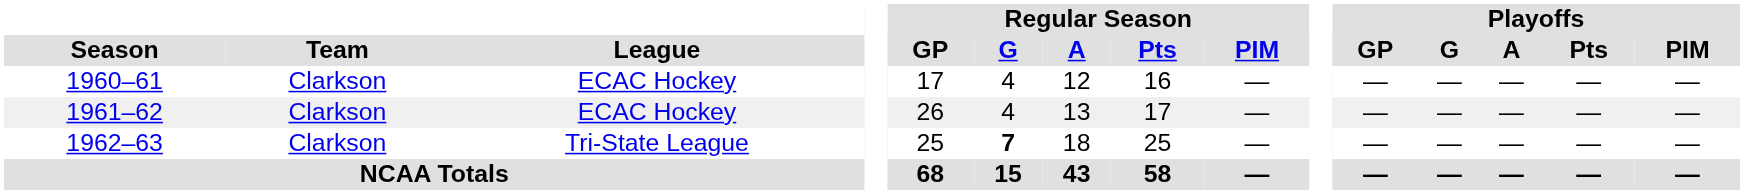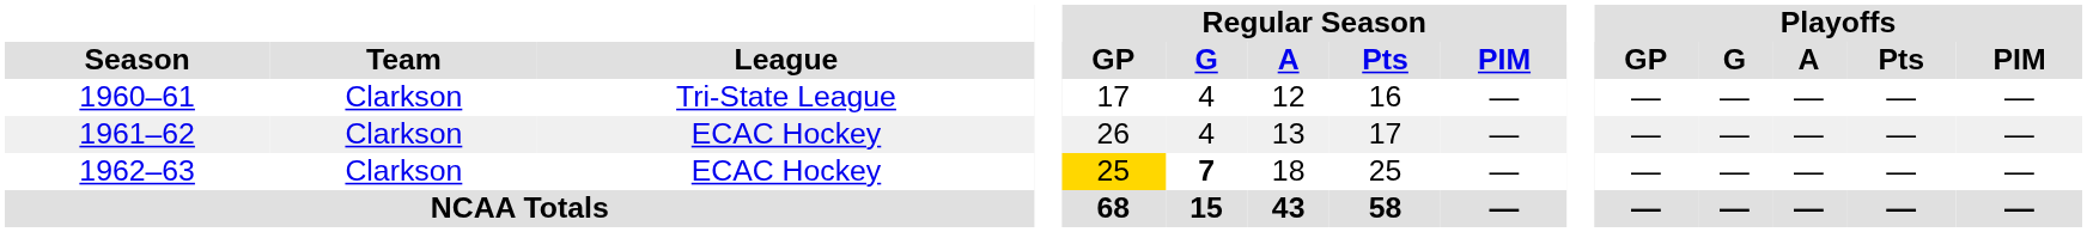 <table border="0" cellpadding="1" cellspacing="0" style="text-align:center; width:70em">
 <tr bgcolor="#e0e0e0">
 <th colspan="3"  bgcolor="#ffffff"> </th>
 <th rowspan="99" bgcolor="#ffffff"> </th>
 <th colspan="5">Regular Season</th>
 <th rowspan="99" bgcolor="#ffffff"> </th>
 <th colspan="5">Playoffs</th>
 </tr>
 <tr bgcolor="#e0e0e0">
 <th>Season</th>
 <th>Team</th>
 <th>League</th>
 <th>GP</th>
 <th><a href='#'>G</a></th>
 <th><a href='#'>A</a></th>
 <th><a href='#'>Pts</a></th>
 <th><a href='#'>PIM</a></th>
 <th>GP</th>
 <th>G</th>
 <th>A</th>
 <th>Pts</th>
 <th>PIM</th>
 </tr>
 <tr>
 <td><a href='#'>1960–61</a></td>
 <td><a href='#'>Clarkson</a></td>
-<td><a href='#'>ECAC Hockey</a></td>
+<td><a href='#'>Tri-State League</a></td>
 <td>17</td>
 <td>4</td>
 <td>12</td>
 <td>16</td>
 <td>—</td>
 <td>—</td>
 <td>—</td>
 <td>—</td>
 <td>—</td>
 <td>—</td>
 </tr>
 <tr bgcolor=f0f0f0>
 <td><a href='#'>1961–62</a></td>
 <td><a href='#'>Clarkson</a></td>
 <td><a href='#'>ECAC Hockey</a></td>
 <td>26</td>
 <td>4</td>
 <td>13</td>
 <td>17</td>
 <td>—</td>
 <td>—</td>
 <td>—</td>
 <td>—</td>
 <td>—</td>
 <td>—</td>
 </tr>
 <tr>
 <td><a href='#'>1962–63</a></td>
 <td><a href='#'>Clarkson</a></td>
-<td><a href='#'>Tri-State League</a></td>
-<td>25</td>
+<td><a href='#'>ECAC Hockey</a></td>
+<td style="background: gold;">25</td>
 <td><strong>7</strong></td>
 <td>18</td>
 <td>25</td>
 <td>—</td>
 <td>—</td>
 <td>—</td>
 <td>—</td>
 <td>—</td>
 <td>—</td>
 </tr>
 <tr bgcolor="#e0e0e0">
 <th colspan="3">NCAA Totals</th>
 <th>68</th>
 <th>15</th>
 <th>43</th>
 <th>58</th>
 <th>—</th>
 <th>—</th>
 <th>—</th>
 <th>—</th>
 <th>—</th>
 <th>—</th>
 </tr>
 </table>
